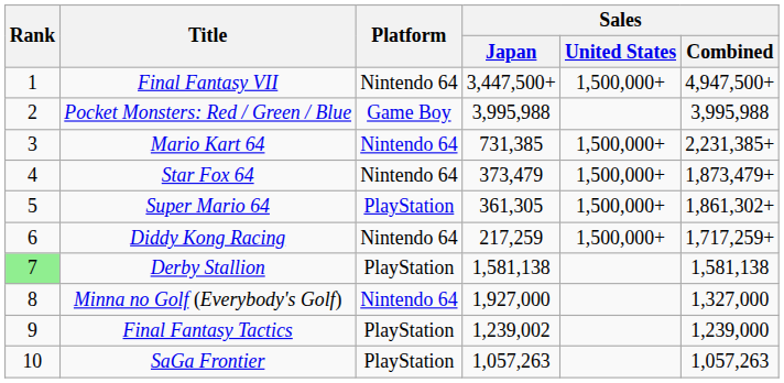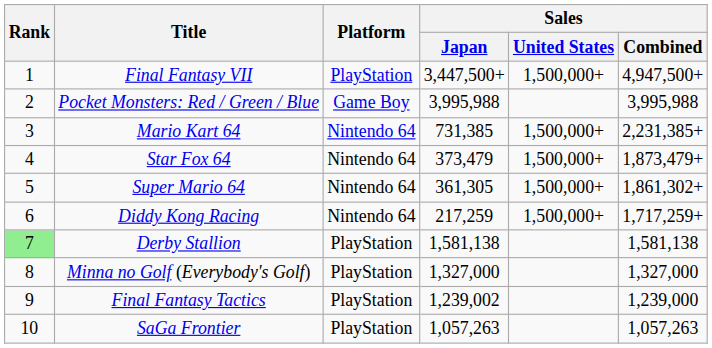 <table class="wikitable sortable" style="text-align:center">
 <tr>
 <th rowspan="2">Rank</th>
 <th rowspan="2">Title</th>
 <th rowspan="2">Platform</th>
 <th colspan="3">Sales</th>
 </tr>
 <tr>
 <th><a href='#'>Japan</a></th>
 <th><a href='#'>United States</a></th>
 <th>Combined</th>
 </tr>
 <tr>
 <td>1</td>
 <td><em><a href='#'>Final Fantasy VII</a></em></td>
-<td>Nintendo 64</td>
+<td><a href='#'>PlayStation</a></td>
 <td>3,447,500+</td>
 <td>1,500,000+</td>
 <td>4,947,500+</td>
 </tr>
 <tr>
 <td>2</td>
 <td><em><a href='#'>Pocket Monsters: Red / Green / Blue</a></em></td>
 <td><a href='#'>Game Boy</a></td>
 <td>3,995,988</td>
 <td></td>
 <td>3,995,988</td>
 </tr>
 <tr>
 <td>3</td>
 <td><em><a href='#'>Mario Kart 64</a></em></td>
 <td><a href='#'>Nintendo 64</a></td>
 <td>731,385</td>
 <td>1,500,000+</td>
 <td>2,231,385+</td>
 </tr>
 <tr>
 <td>4</td>
 <td><em><a href='#'>Star Fox 64</a></em></td>
 <td>Nintendo 64</td>
 <td>373,479</td>
 <td>1,500,000+</td>
 <td>1,873,479+</td>
 </tr>
 <tr>
 <td>5</td>
 <td><em><a href='#'>Super Mario 64</a></em></td>
-<td><a href='#'>PlayStation</a></td>
+<td>Nintendo 64</td>
 <td>361,305</td>
 <td>1,500,000+</td>
 <td>1,861,302+</td>
 </tr>
 <tr>
 <td>6</td>
 <td><em><a href='#'>Diddy Kong Racing</a></em></td>
 <td>Nintendo 64</td>
 <td>217,259</td>
 <td>1,500,000+</td>
 <td>1,717,259+</td>
 </tr>
 <tr>
 <td style="background: lightgreen;">7</td>
 <td><em><a href='#'>Derby Stallion</a></em></td>
 <td>PlayStation</td>
 <td>1,581,138</td>
 <td></td>
 <td>1,581,138</td>
 </tr>
 <tr>
 <td>8</td>
 <td><em><a href='#'>Minna no Golf</a></em> (<em>Everybody's Golf</em>)</td>
-<td><a href='#'>Nintendo 64</a></td>
-<td>1,927,000</td>
+<td>PlayStation</td>
+<td>1,327,000</td>
 <td></td>
 <td>1,327,000</td>
 </tr>
 <tr>
 <td>9</td>
 <td><em><a href='#'>Final Fantasy Tactics</a></em></td>
 <td>PlayStation</td>
 <td>1,239,002</td>
 <td></td>
 <td>1,239,000</td>
 </tr>
 <tr>
 <td>10</td>
 <td><em><a href='#'>SaGa Frontier</a></em></td>
 <td>PlayStation</td>
 <td>1,057,263</td>
 <td></td>
 <td>1,057,263</td>
 </tr>
 </table>
